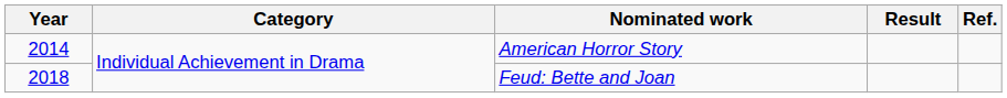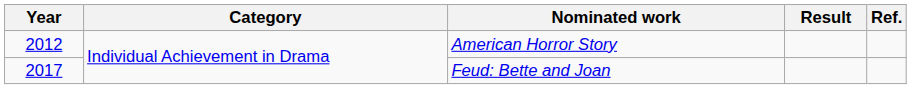 <table class=wikitable>
 <tr>
 <th scope="col" style="width:5em;">Year</th>
 <th scope="col" style="width:27em;">Category</th>
 <th scope="col" style="width:25em;">Nominated work</th>
 <th scope="col" style="width:5em;">Result</th>
 <th>Ref.</th>
 </tr>
 <tr>
-<td style="text-align:center;"><a href='#'>2014</a></td>
+<td style="text-align:center;"><a href='#'>2012</a></td>
 <td rowspan=2><a href='#'>Individual Achievement in Drama</a></td>
 <td><em><a href='#'>American Horror Story</a></em></td>
 <td></td>
 <td align=center></td>
 </tr>
 <tr>
-<td align=center><a href='#'>2018</a></td>
+<td align=center><a href='#'>2017</a></td>
 <td><em><a href='#'>Feud: Bette and Joan</a></em></td>
 <td></td>
 <td align=center></td>
 </tr>
 </table>
